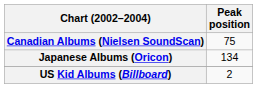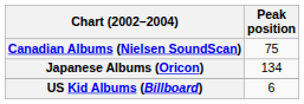 <table class="wikitable sortable plainrowheaders">
 <tr>
 <th scope="col">Chart (2002–2004)</th>
 <th scope="col">Peak<br>position</th>
 </tr>
 <tr>
 <th scope="row"><a href='#'>Canadian Albums</a> (<a href='#'>Nielsen SoundScan</a>)</th>
 <td align="center">75</td>
 </tr>
 <tr>
 <th scope="row">Japanese Albums (<a href='#'>Oricon</a>)</th>
 <td style="text-align:center;">134</td>
 </tr>
 <tr>
 </tr>
 <tr>
 </tr>
 <tr>
 </tr>
 <tr>
 </tr>
 <tr>
 <th scope="row">US <a href='#'>Kid Albums</a> (<em><a href='#'>Billboard</a></em>)</th>
-<td style="text-align:center;">2</td>
+<td style="text-align:center;">6</td>
 </tr>
 </table>
